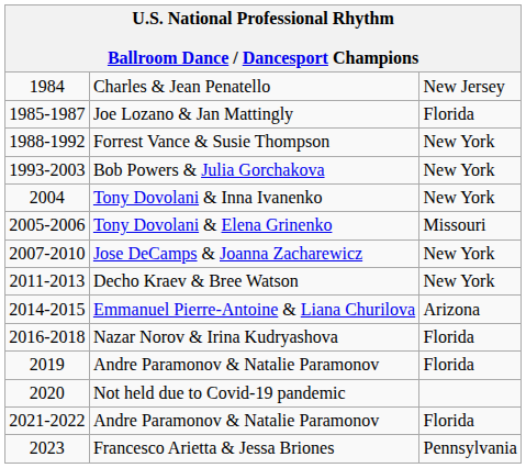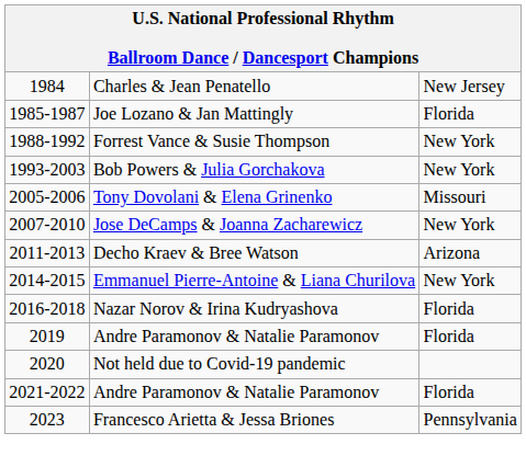 <table class="wikitable">
 <tr>
 <th colspan="3" align="center">U.S. National Professional Rhythm<br><br><a href='#'>Ballroom Dance</a> / <a href='#'>Dancesport</a> Champions</th>
 </tr>
 <tr>
 <td align="center">1984</td>
 <td>Charles & Jean Penatello</td>
 <td> New Jersey</td>
 </tr>
 <tr>
 <td align="center">1985-1987</td>
 <td>Joe Lozano & Jan Mattingly</td>
 <td> Florida</td>
 </tr>
 <tr>
 <td align="center">1988-1992</td>
 <td>Forrest Vance & Susie Thompson</td>
 <td> New York</td>
 </tr>
 <tr>
 <td align="center">1993-2003</td>
 <td>Bob Powers & <a href='#'>Julia Gorchakova</a></td>
 <td> New York</td>
 </tr>
 <tr>
-<td align="center">2004</td>
-<td><a href='#'>Tony Dovolani</a> & Inna Ivanenko</td>
-<td> New York</td>
-</tr>
-<tr>
 <td align="center">2005-2006</td>
 <td><a href='#'>Tony Dovolani</a> & <a href='#'>Elena Grinenko</a></td>
 <td> Missouri</td>
 </tr>
 <tr>
 <td align="center">2007-2010</td>
 <td><a href='#'>Jose DeCamps</a> & <a href='#'>Joanna Zacharewicz</a></td>
 <td> New York</td>
 </tr>
 <tr>
 <td align="center">2011-2013</td>
 <td>Decho Kraev & Bree Watson</td>
-<td> New York</td>
+<td> Arizona</td>
 </tr>
 <tr>
 <td align="center">2014-2015</td>
 <td><a href='#'>Emmanuel Pierre-Antoine</a> & <a href='#'>Liana Churilova</a></td>
-<td> Arizona</td>
+<td> New York</td>
 </tr>
 <tr>
 <td align="center">2016-2018</td>
 <td>Nazar Norov & Irina Kudryashova</td>
 <td> Florida</td>
 </tr>
 <tr>
 <td align="center">2019</td>
 <td>Andre Paramonov & Natalie Paramonov</td>
 <td> Florida</td>
 </tr>
 <tr>
 <td align="center">2020</td>
 <td>Not held due to Covid-19 pandemic</td>
 <td></td>
 </tr>
 <tr>
 <td align="center">2021-2022</td>
 <td>Andre Paramonov & Natalie Paramonov</td>
 <td> Florida</td>
 </tr>
 <tr>
 <td align="center">2023</td>
 <td>Francesco Arietta & Jessa Briones</td>
 <td> Pennsylvania</td>
 </tr>
 <tr>
 </tr>
 </table>
